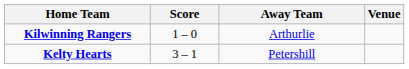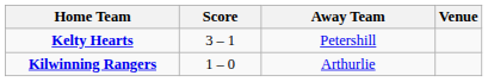 <table class="wikitable" style="text-align: center">
 <tr>
 <th width=180>Home Team</th>
 <th width=80>Score</th>
 <th width=180>Away Team</th>
 <th>Venue</th>
 </tr>
 <tr>
+<td><strong><a href='#'>Kelty Hearts</a></strong></td>
+<td>3 – 1</td>
+<td><a href='#'>Petershill</a></td>
+<td></td>
+</tr>
+<tr>
 <td><strong><a href='#'>Kilwinning Rangers</a></strong></td>
 <td>1 – 0</td>
 <td><a href='#'>Arthurlie</a></td>
 <td></td>
 </tr>
-<tr>
-<td><strong><a href='#'>Kelty Hearts</a></strong></td>
-<td>3 – 1</td>
-<td><a href='#'>Petershill</a></td>
-<td></td>
-</tr>
 </table>
